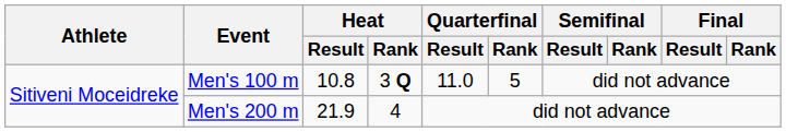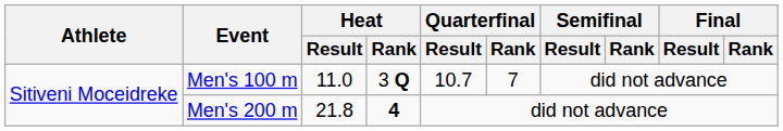 <table class=wikitable style=font-size:90%>
 <tr>
 <th rowspan=2>Athlete</th>
 <th rowspan=2>Event</th>
 <th colspan=2>Heat</th>
 <th colspan=2>Quarterfinal</th>
 <th colspan=2>Semifinal</th>
 <th colspan=2>Final</th>
 </tr>
 <tr style=font-size:95%>
 <th>Result</th>
 <th>Rank</th>
 <th>Result</th>
 <th>Rank</th>
 <th>Result</th>
 <th>Rank</th>
 <th>Result</th>
 <th>Rank</th>
 </tr>
 <tr align=center>
 <td align=left rowspan=2><a href='#'>Sitiveni Moceidreke</a></td>
 <td align=left><a href='#'>Men's 100 m</a></td>
-<td>10.8</td>
+<td>11.0</td>
 <td>3 <strong>Q</strong></td>
-<td>11.0</td>
-<td>5</td>
+<td>10.7</td>
+<td>7</td>
 <td colspan=4>did not advance</td>
 </tr>
 <tr align=center>
 <td align=left><a href='#'>Men's 200 m</a></td>
-<td>21.9</td>
-<td>4</td>
+<td>21.8</td>
+<td><strong>4</strong></td>
 <td colspan=6>did not advance</td>
 </tr>
 </table>
